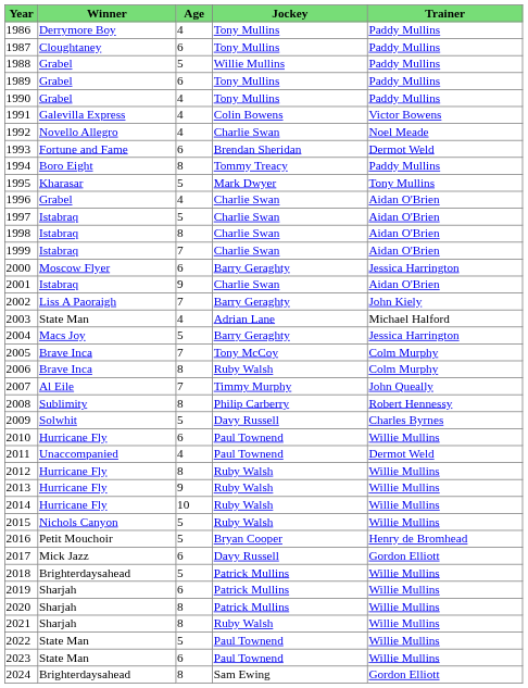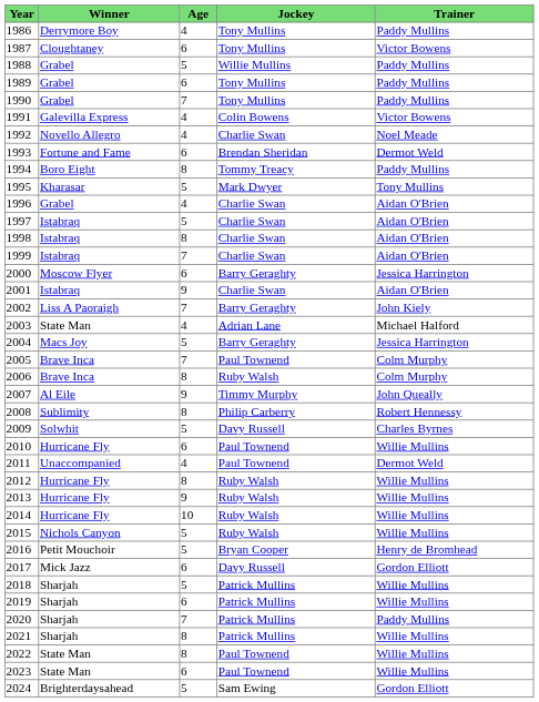 <table class = "sortable" | border="1" style="border-collapse: collapse; font-size:90%">
 <tr bgcolor="#77dd77" align="center">
 <th width="36px"><strong>Year</strong><br></th>
 <th width="160px"><strong>Winner</strong><br></th>
 <th width="40px"><strong>Age</strong><br></th>
 <th width="180px"><strong>Jockey</strong><br></th>
 <th width="180px"><strong>Trainer</strong><br></th>
 </tr>
 <tr>
 <td>1986</td>
 <td><a href='#'>Derrymore Boy</a></td>
 <td>4</td>
 <td><a href='#'>Tony Mullins</a></td>
 <td><a href='#'>Paddy Mullins</a></td>
 </tr>
 <tr>
 <td>1987</td>
 <td><a href='#'>Cloughtaney</a></td>
 <td>6</td>
 <td><a href='#'>Tony Mullins</a></td>
-<td><a href='#'>Paddy Mullins</a></td>
+<td><a href='#'>Victor Bowens</a></td>
 </tr>
 <tr>
 <td>1988</td>
 <td><a href='#'>Grabel</a></td>
 <td>5</td>
 <td><a href='#'>Willie Mullins</a></td>
 <td><a href='#'>Paddy Mullins</a></td>
 </tr>
 <tr>
 <td>1989</td>
 <td><a href='#'>Grabel</a></td>
 <td>6</td>
 <td><a href='#'>Tony Mullins</a></td>
 <td><a href='#'>Paddy Mullins</a></td>
 </tr>
 <tr>
 <td>1990</td>
 <td><a href='#'>Grabel</a></td>
-<td>4</td>
+<td>7</td>
 <td><a href='#'>Tony Mullins</a></td>
 <td><a href='#'>Paddy Mullins</a></td>
 </tr>
 <tr>
 <td>1991</td>
 <td><a href='#'>Galevilla Express</a></td>
 <td>4</td>
 <td><a href='#'>Colin Bowens</a></td>
 <td><a href='#'>Victor Bowens</a></td>
 </tr>
 <tr>
 <td>1992</td>
 <td><a href='#'>Novello Allegro</a></td>
 <td>4</td>
 <td><a href='#'>Charlie Swan</a></td>
 <td><a href='#'>Noel Meade</a></td>
 </tr>
 <tr>
 <td>1993</td>
 <td><a href='#'>Fortune and Fame</a></td>
 <td>6</td>
 <td><a href='#'>Brendan Sheridan</a></td>
 <td><a href='#'>Dermot Weld</a></td>
 </tr>
 <tr>
 <td>1994</td>
 <td><a href='#'>Boro Eight</a></td>
 <td>8</td>
 <td><a href='#'>Tommy Treacy</a></td>
 <td><a href='#'>Paddy Mullins</a></td>
 </tr>
 <tr>
 <td>1995</td>
 <td><a href='#'>Kharasar</a></td>
 <td>5</td>
 <td><a href='#'>Mark Dwyer</a></td>
 <td><a href='#'>Tony Mullins</a></td>
 </tr>
 <tr>
 <td>1996</td>
 <td><a href='#'>Grabel</a></td>
 <td>4</td>
 <td><a href='#'>Charlie Swan</a></td>
 <td><a href='#'>Aidan O'Brien</a></td>
 </tr>
 <tr>
 <td>1997</td>
 <td><a href='#'>Istabraq</a></td>
 <td>5</td>
 <td><a href='#'>Charlie Swan</a></td>
 <td><a href='#'>Aidan O'Brien</a></td>
 </tr>
 <tr>
 <td>1998</td>
 <td><a href='#'>Istabraq</a></td>
 <td>8</td>
 <td><a href='#'>Charlie Swan</a></td>
 <td><a href='#'>Aidan O'Brien</a></td>
 </tr>
 <tr>
 <td>1999</td>
 <td><a href='#'>Istabraq</a></td>
 <td>7</td>
 <td><a href='#'>Charlie Swan</a></td>
 <td><a href='#'>Aidan O'Brien</a></td>
 </tr>
 <tr>
 <td>2000</td>
 <td><a href='#'>Moscow Flyer</a></td>
 <td>6</td>
 <td><a href='#'>Barry Geraghty</a></td>
 <td><a href='#'>Jessica Harrington</a></td>
 </tr>
 <tr>
 <td>2001</td>
 <td><a href='#'>Istabraq</a></td>
 <td>9</td>
 <td><a href='#'>Charlie Swan</a></td>
 <td><a href='#'>Aidan O'Brien</a></td>
 </tr>
 <tr>
 <td>2002</td>
 <td><a href='#'>Liss A Paoraigh</a></td>
 <td>7</td>
 <td><a href='#'>Barry Geraghty</a></td>
 <td><a href='#'>John Kiely</a></td>
 </tr>
 <tr>
 <td>2003</td>
 <td>State Man</td>
 <td>4</td>
 <td><a href='#'>Adrian Lane</a></td>
 <td>Michael Halford</td>
 </tr>
 <tr>
 <td>2004</td>
 <td><a href='#'>Macs Joy</a></td>
 <td>5</td>
 <td><a href='#'>Barry Geraghty</a></td>
 <td><a href='#'>Jessica Harrington</a></td>
 </tr>
 <tr>
 <td>2005</td>
 <td><a href='#'>Brave Inca</a></td>
 <td>7</td>
-<td><a href='#'>Tony McCoy</a></td>
+<td><a href='#'>Paul Townend</a></td>
 <td><a href='#'>Colm Murphy</a></td>
 </tr>
 <tr>
 <td>2006</td>
 <td><a href='#'>Brave Inca</a></td>
 <td>8</td>
 <td><a href='#'>Ruby Walsh</a></td>
 <td><a href='#'>Colm Murphy</a></td>
 </tr>
 <tr>
 <td>2007</td>
 <td><a href='#'>Al Eile</a></td>
-<td>7</td>
+<td>9</td>
 <td><a href='#'>Timmy Murphy</a></td>
 <td><a href='#'>John Queally</a></td>
 </tr>
 <tr>
 <td>2008</td>
 <td><a href='#'>Sublimity</a></td>
 <td>8</td>
 <td><a href='#'>Philip Carberry</a></td>
 <td><a href='#'>Robert Hennessy</a></td>
 </tr>
 <tr>
 <td>2009</td>
 <td><a href='#'>Solwhit</a></td>
 <td>5</td>
 <td><a href='#'>Davy Russell</a></td>
 <td><a href='#'>Charles Byrnes</a></td>
 </tr>
 <tr>
 <td>2010</td>
 <td><a href='#'>Hurricane Fly</a></td>
 <td>6</td>
 <td><a href='#'>Paul Townend</a></td>
 <td><a href='#'>Willie Mullins</a></td>
 </tr>
 <tr>
 <td>2011</td>
 <td><a href='#'>Unaccompanied</a></td>
 <td>4</td>
 <td><a href='#'>Paul Townend</a></td>
 <td><a href='#'>Dermot Weld</a></td>
 </tr>
 <tr>
 <td>2012</td>
 <td><a href='#'>Hurricane Fly</a></td>
 <td>8</td>
 <td><a href='#'>Ruby Walsh</a></td>
 <td><a href='#'>Willie Mullins</a></td>
 </tr>
 <tr>
 <td>2013</td>
 <td><a href='#'>Hurricane Fly</a></td>
 <td>9</td>
 <td><a href='#'>Ruby Walsh</a></td>
 <td><a href='#'>Willie Mullins</a></td>
 </tr>
 <tr>
 <td>2014</td>
 <td><a href='#'>Hurricane Fly</a></td>
 <td>10</td>
 <td><a href='#'>Ruby Walsh</a></td>
 <td><a href='#'>Willie Mullins</a></td>
 </tr>
 <tr>
 <td>2015</td>
 <td><a href='#'>Nichols Canyon</a></td>
 <td>5</td>
 <td><a href='#'>Ruby Walsh</a></td>
 <td><a href='#'>Willie Mullins</a></td>
 </tr>
 <tr>
 <td>2016</td>
 <td>Petit Mouchoir</td>
 <td>5</td>
 <td><a href='#'>Bryan Cooper</a></td>
 <td><a href='#'>Henry de Bromhead</a></td>
 </tr>
 <tr>
 <td>2017</td>
 <td>Mick Jazz</td>
 <td>6</td>
 <td><a href='#'>Davy Russell</a></td>
 <td><a href='#'>Gordon Elliott</a></td>
 </tr>
 <tr>
 <td>2018</td>
-<td>Brighterdaysahead</td>
+<td>Sharjah</td>
 <td>5</td>
 <td><a href='#'>Patrick Mullins</a></td>
 <td><a href='#'>Willie Mullins</a></td>
 </tr>
 <tr>
 <td>2019</td>
 <td>Sharjah</td>
 <td>6</td>
 <td><a href='#'>Patrick Mullins</a></td>
 <td><a href='#'>Willie Mullins</a></td>
 </tr>
 <tr>
 <td>2020</td>
 <td>Sharjah</td>
+<td>7</td>
+<td><a href='#'>Patrick Mullins</a></td>
+<td><a href='#'>Paddy Mullins</a></td>
+</tr>
+<tr>
+<td>2021</td>
+<td>Sharjah</td>
 <td>8</td>
 <td><a href='#'>Patrick Mullins</a></td>
 <td><a href='#'>Willie Mullins</a></td>
 </tr>
 <tr>
-<td>2021</td>
-<td>Sharjah</td>
-<td>8</td>
-<td><a href='#'>Ruby Walsh</a></td>
-<td><a href='#'>Willie Mullins</a></td>
-</tr>
-<tr>
 <td>2022</td>
 <td>State Man</td>
-<td>5</td>
+<td>8</td>
 <td><a href='#'>Paul Townend</a></td>
 <td><a href='#'>Willie Mullins</a></td>
 </tr>
 <tr>
 <td>2023</td>
 <td>State Man</td>
 <td>6</td>
 <td><a href='#'>Paul Townend</a></td>
 <td><a href='#'>Willie Mullins</a></td>
 </tr>
 <tr>
 <td>2024</td>
 <td>Brighterdaysahead</td>
-<td>8</td>
+<td>5</td>
 <td>Sam Ewing</td>
 <td><a href='#'>Gordon Elliott</a></td>
 </tr>
 </table>
